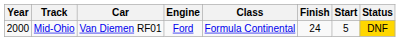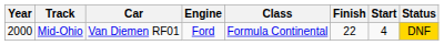 <table class="wikitable" style="text-align:center; font-size:90%">
 <tr>
 <th>Year</th>
 <th>Track</th>
 <th>Car</th>
 <th>Engine</th>
 <th>Class</th>
 <th>Finish</th>
 <th>Start</th>
 <th>Status</th>
 </tr>
 <tr>
 <td>2000</td>
 <td><a href='#'>Mid-Ohio</a></td>
 <td><a href='#'>Van Diemen</a> RF01</td>
 <td><a href='#'>Ford</a></td>
 <td><a href='#'>Formula Continental</a></td>
-<td>24</td>
-<td>5</td>
+<td>22</td>
+<td>4</td>
 <td style="background: gold;">DNF</td>
 </tr>
 </table>
